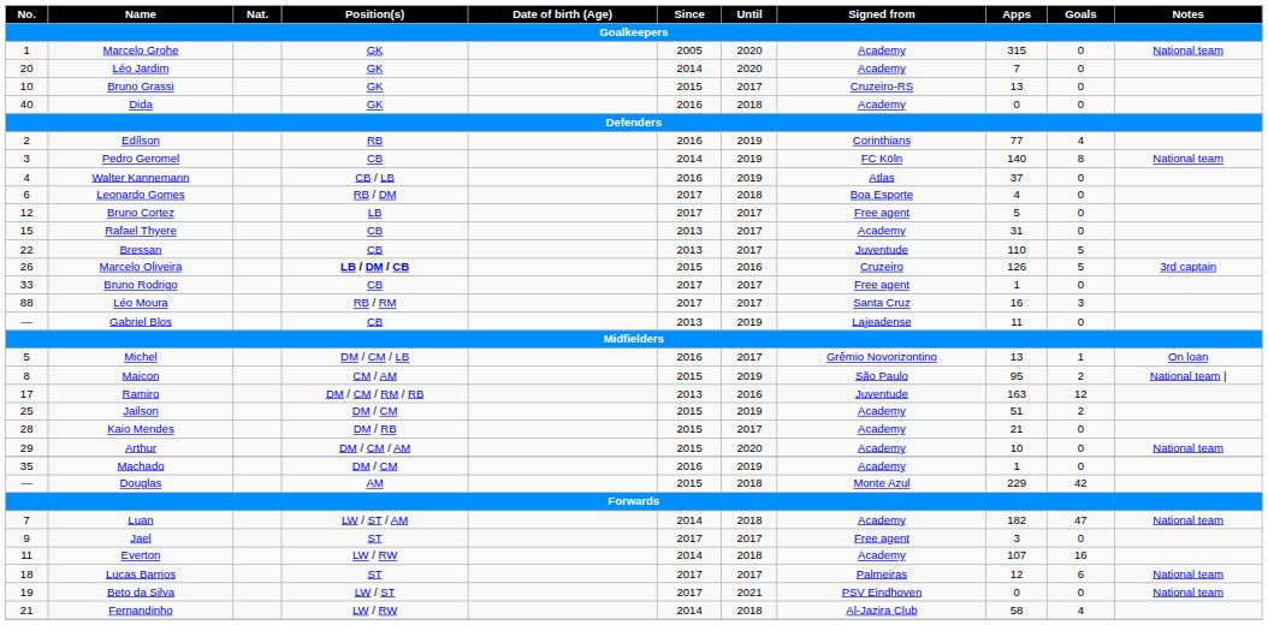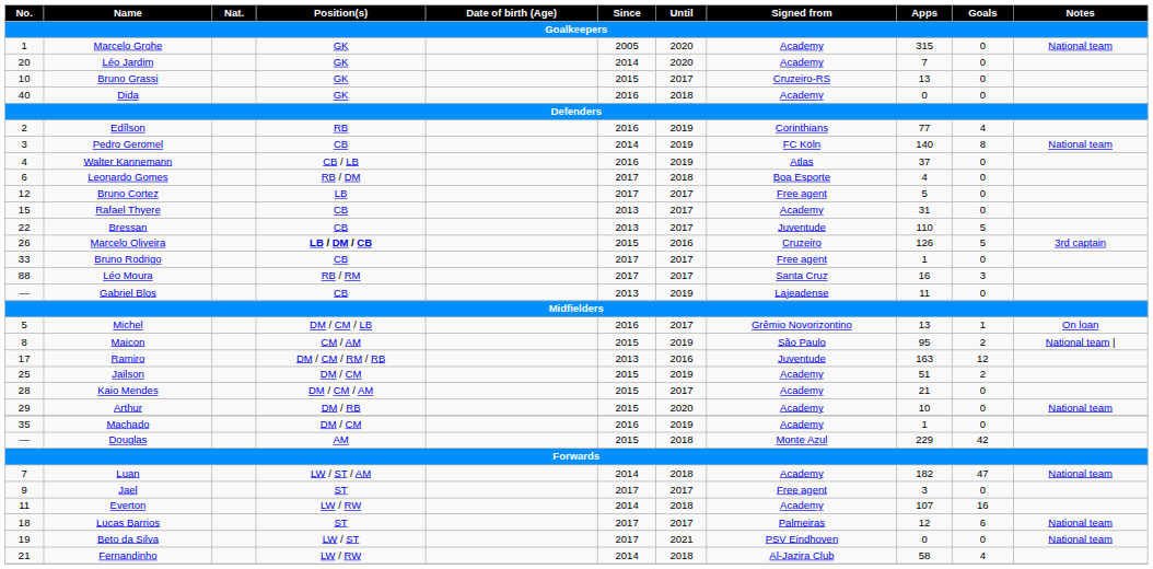 <table class="wikitable" style="text-align: center; font-size:90%" width=100%>
 <tr>
 <th style="background:#000000; color:white; text-align:center;">No.</th>
 <th style="background:#000000; color:white; text-align:center;">Name</th>
 <th style="background:#000000; color:white; text-align:center;">Nat.</th>
 <th style="background:#000000; color:white; text-align:center;">Position(s)</th>
 <th style="background:#000000; color:white; text-align:center;">Date of birth (Age)</th>
 <th style="background:#000000; color:white; text-align:center;">Since</th>
 <th style="background:#000000; color:white; text-align:center;">Until</th>
 <th style="background:#000000; color:white; text-align:center;">Signed from</th>
 <th style="background:#000000; color:white; text-align:center;">Apps</th>
 <th style="background:#000000; color:white; text-align:center;">Goals</th>
 <th style="background:#000000; color:white; text-align:center;">Notes</th>
 </tr>
 <tr>
 <th colspan="11" style="background:#008FFF; color:white; text-align:center;">Goalkeepers</th>
 </tr>
 <tr>
 <td>1</td>
 <td><a href='#'>Marcelo Grohe</a></td>
 <td></td>
 <td><a href='#'>GK</a></td>
 <td></td>
 <td>2005</td>
 <td>2020</td>
 <td><a href='#'>Academy</a></td>
 <td>315</td>
 <td>0</td>
 <td><a href='#'>National team</a></td>
 </tr>
 <tr>
 <td>20</td>
 <td><a href='#'>Léo Jardim</a></td>
 <td></td>
 <td><a href='#'>GK</a></td>
 <td></td>
 <td>2014</td>
 <td>2020</td>
 <td><a href='#'>Academy</a></td>
 <td>7</td>
 <td>0</td>
 <td></td>
 </tr>
 <tr>
 <td>10</td>
 <td><a href='#'>Bruno Grassi</a></td>
 <td></td>
 <td><a href='#'>GK</a></td>
 <td></td>
 <td>2015</td>
 <td>2017</td>
 <td> <a href='#'>Cruzeiro-RS</a></td>
 <td>13</td>
 <td>0</td>
 <td></td>
 </tr>
 <tr>
 <td>40</td>
 <td><a href='#'>Dida</a></td>
 <td></td>
 <td><a href='#'>GK</a></td>
 <td></td>
 <td>2016</td>
 <td>2018</td>
 <td><a href='#'>Academy</a></td>
 <td>0</td>
 <td>0</td>
 <td></td>
 </tr>
 <tr>
 <th colspan="11" style="background:#008FFF; color:white; text-align:center;">Defenders</th>
 </tr>
 <tr>
 <td>2</td>
 <td><a href='#'>Edílson</a></td>
 <td></td>
 <td><a href='#'>RB</a></td>
 <td></td>
 <td>2016</td>
 <td>2019</td>
 <td> <a href='#'>Corinthians</a></td>
 <td>77</td>
 <td>4</td>
 <td></td>
 </tr>
 <tr>
 <td>3</td>
 <td><a href='#'>Pedro Geromel</a></td>
 <td></td>
 <td><a href='#'>CB</a></td>
 <td></td>
 <td>2014</td>
 <td>2019</td>
 <td> <a href='#'>FC Köln</a></td>
 <td>140</td>
 <td>8</td>
 <td><a href='#'>National team</a></td>
 </tr>
 <tr>
 <td>4</td>
 <td><a href='#'>Walter Kannemann</a></td>
 <td></td>
 <td><a href='#'>CB</a> / <a href='#'>LB</a></td>
 <td></td>
 <td>2016</td>
 <td>2019</td>
 <td> <a href='#'>Atlas</a></td>
 <td>37</td>
 <td>0</td>
 <td></td>
 </tr>
 <tr>
 <td>6</td>
 <td><a href='#'>Leonardo Gomes</a></td>
 <td></td>
 <td><a href='#'>RB</a> / <a href='#'>DM</a></td>
 <td></td>
 <td>2017</td>
 <td>2018</td>
 <td> <a href='#'>Boa Esporte</a></td>
 <td>4</td>
 <td>0</td>
 <td></td>
 </tr>
 <tr>
 <td>12</td>
 <td><a href='#'>Bruno Cortez</a></td>
 <td></td>
 <td><a href='#'>LB</a></td>
 <td></td>
 <td>2017</td>
 <td>2017</td>
 <td><a href='#'>Free agent</a></td>
 <td>5</td>
 <td>0</td>
 <td></td>
 </tr>
 <tr>
 <td>15</td>
 <td><a href='#'>Rafael Thyere</a></td>
 <td></td>
 <td><a href='#'>CB</a></td>
 <td></td>
 <td>2013</td>
 <td>2017</td>
 <td><a href='#'>Academy</a></td>
 <td>31</td>
 <td>0</td>
 <td></td>
 </tr>
 <tr>
 <td>22</td>
 <td><a href='#'>Bressan</a></td>
 <td></td>
 <td><a href='#'>CB</a></td>
 <td></td>
 <td>2013</td>
 <td>2017</td>
 <td> <a href='#'>Juventude</a></td>
 <td>110</td>
 <td>5</td>
 <td></td>
 </tr>
 <tr>
 <td>26</td>
 <td><a href='#'>Marcelo Oliveira</a></td>
 <td></td>
 <td><strong><a href='#'>LB</a> / <a href='#'>DM</a> / <a href='#'>CB</a></strong></td>
 <td></td>
 <td>2015</td>
 <td>2016</td>
 <td> <a href='#'>Cruzeiro</a></td>
 <td>126</td>
 <td>5</td>
 <td><a href='#'>3rd captain</a></td>
 </tr>
 <tr>
 <td>33</td>
 <td><a href='#'>Bruno Rodrigo</a></td>
 <td></td>
 <td><a href='#'>CB</a></td>
 <td></td>
 <td>2017</td>
 <td>2017</td>
 <td><a href='#'>Free agent</a></td>
 <td>1</td>
 <td>0</td>
 <td></td>
 </tr>
 <tr>
 <td>88</td>
 <td><a href='#'>Léo Moura</a></td>
 <td></td>
 <td><a href='#'>RB</a> / <a href='#'>RM</a></td>
 <td></td>
 <td>2017</td>
 <td>2017</td>
 <td> <a href='#'>Santa Cruz</a></td>
 <td>16</td>
 <td>3</td>
 <td></td>
 </tr>
 <tr>
 <td>—</td>
 <td><a href='#'>Gabriel Blos</a></td>
 <td></td>
 <td><a href='#'>CB</a></td>
 <td></td>
 <td>2013</td>
 <td>2019</td>
 <td> <a href='#'>Lajeadense</a></td>
 <td>11</td>
 <td>0</td>
 <td></td>
 </tr>
 <tr>
 <th colspan="11" style="background:#008FFF; color:white; text-align:center;">Midfielders</th>
 </tr>
 <tr>
 <td>5</td>
 <td><a href='#'>Michel</a></td>
 <td></td>
 <td><a href='#'>DM</a> / <a href='#'>CM</a> / <a href='#'>LB</a></td>
 <td></td>
 <td>2016</td>
 <td>2017</td>
 <td> <a href='#'>Grêmio Novorizontino</a></td>
 <td>13</td>
 <td>1</td>
 <td><a href='#'>On loan</a></td>
 </tr>
 <tr>
 <td>8</td>
 <td><a href='#'>Maicon</a></td>
 <td></td>
 <td><a href='#'>CM</a> / <a href='#'>AM</a></td>
 <td></td>
 <td>2015</td>
 <td>2019</td>
 <td> <a href='#'>São Paulo</a></td>
 <td>95</td>
 <td>2</td>
 <td><a href='#'>National team</a> | </td>
 </tr>
 <tr>
 <td>17</td>
 <td><a href='#'>Ramiro</a></td>
 <td></td>
 <td><a href='#'>DM</a> / <a href='#'>CM</a> / <a href='#'>RM</a> / <a href='#'>RB</a></td>
 <td></td>
 <td>2013</td>
 <td>2016</td>
 <td> <a href='#'>Juventude</a></td>
 <td>163</td>
 <td>12</td>
 <td></td>
 </tr>
 <tr>
 <td>25</td>
 <td><a href='#'>Jailson</a></td>
 <td></td>
 <td><a href='#'>DM</a> / <a href='#'>CM</a></td>
 <td></td>
 <td>2015</td>
 <td>2019</td>
 <td><a href='#'>Academy</a></td>
 <td>51</td>
 <td>2</td>
 <td></td>
 </tr>
 <tr>
 <td>28</td>
 <td><a href='#'>Kaio Mendes</a></td>
 <td></td>
-<td><a href='#'>DM</a> / <a href='#'>RB</a></td>
+<td><a href='#'>DM</a> / <a href='#'>CM</a> / <a href='#'>AM</a></td>
 <td></td>
 <td>2015</td>
 <td>2017</td>
 <td><a href='#'>Academy</a></td>
 <td>21</td>
 <td>0</td>
 <td></td>
 </tr>
 <tr>
 <td>29</td>
 <td><a href='#'>Arthur</a></td>
 <td></td>
-<td><a href='#'>DM</a> / <a href='#'>CM</a> / <a href='#'>AM</a></td>
+<td><a href='#'>DM</a> / <a href='#'>RB</a></td>
 <td></td>
 <td>2015</td>
 <td>2020</td>
 <td><a href='#'>Academy</a></td>
 <td>10</td>
 <td>0</td>
 <td><a href='#'>National team</a></td>
 </tr>
 <tr>
 </tr>
 <tr>
 <td>35</td>
 <td><a href='#'>Machado</a></td>
 <td></td>
 <td><a href='#'>DM</a> / <a href='#'>CM</a></td>
 <td></td>
 <td>2016</td>
 <td>2019</td>
 <td><a href='#'>Academy</a></td>
 <td>1</td>
 <td>0</td>
 <td></td>
 </tr>
 <tr>
 <td>—</td>
 <td><a href='#'>Douglas</a></td>
 <td></td>
 <td><a href='#'>AM</a></td>
 <td></td>
 <td>2015</td>
 <td>2018</td>
 <td> <a href='#'>Monte Azul</a></td>
 <td>229</td>
 <td>42</td>
 <td></td>
 </tr>
 <tr>
 <th colspan="11" style="background:#008FFF; color:white; text-align:center;">Forwards</th>
 </tr>
 <tr>
 <td>7</td>
 <td><a href='#'>Luan</a></td>
 <td></td>
 <td><a href='#'>LW</a> / <a href='#'>ST</a> / <a href='#'>AM</a></td>
 <td></td>
 <td>2014</td>
 <td>2018</td>
 <td><a href='#'>Academy</a></td>
 <td>182</td>
 <td>47</td>
 <td><a href='#'>National team</a></td>
 </tr>
 <tr>
 <td>9</td>
 <td><a href='#'>Jael</a></td>
 <td></td>
 <td><a href='#'>ST</a></td>
 <td></td>
 <td>2017</td>
 <td>2017</td>
 <td><a href='#'>Free agent</a></td>
 <td>3</td>
 <td>0</td>
 <td></td>
 </tr>
 <tr>
 <td>11</td>
 <td><a href='#'>Everton</a></td>
 <td></td>
 <td><a href='#'>LW</a> / <a href='#'>RW</a></td>
 <td></td>
 <td>2014</td>
 <td>2018</td>
 <td><a href='#'>Academy</a></td>
 <td>107</td>
 <td>16</td>
 <td></td>
 </tr>
 <tr>
 <td>18</td>
 <td><a href='#'>Lucas Barrios</a></td>
 <td></td>
 <td><a href='#'>ST</a></td>
 <td></td>
 <td>2017</td>
 <td>2017</td>
 <td> <a href='#'>Palmeiras</a></td>
 <td>12</td>
 <td>6</td>
 <td><a href='#'>National team</a></td>
 </tr>
 <tr>
 <td>19</td>
 <td><a href='#'>Beto da Silva</a></td>
 <td></td>
 <td><a href='#'>LW</a> / <a href='#'>ST</a></td>
 <td></td>
 <td>2017</td>
 <td>2021</td>
 <td> <a href='#'>PSV Eindhoven</a></td>
 <td>0</td>
 <td>0</td>
 <td><a href='#'>National team</a></td>
 </tr>
 <tr>
 <td>21</td>
 <td><a href='#'>Fernandinho</a></td>
 <td></td>
 <td><a href='#'>LW</a> / <a href='#'>RW</a></td>
 <td></td>
 <td>2014</td>
 <td>2018</td>
 <td> <a href='#'>Al-Jazira Club</a></td>
 <td>58</td>
 <td>4</td>
 <td></td>
 </tr>
 <tr>
 </tr>
 </table>
